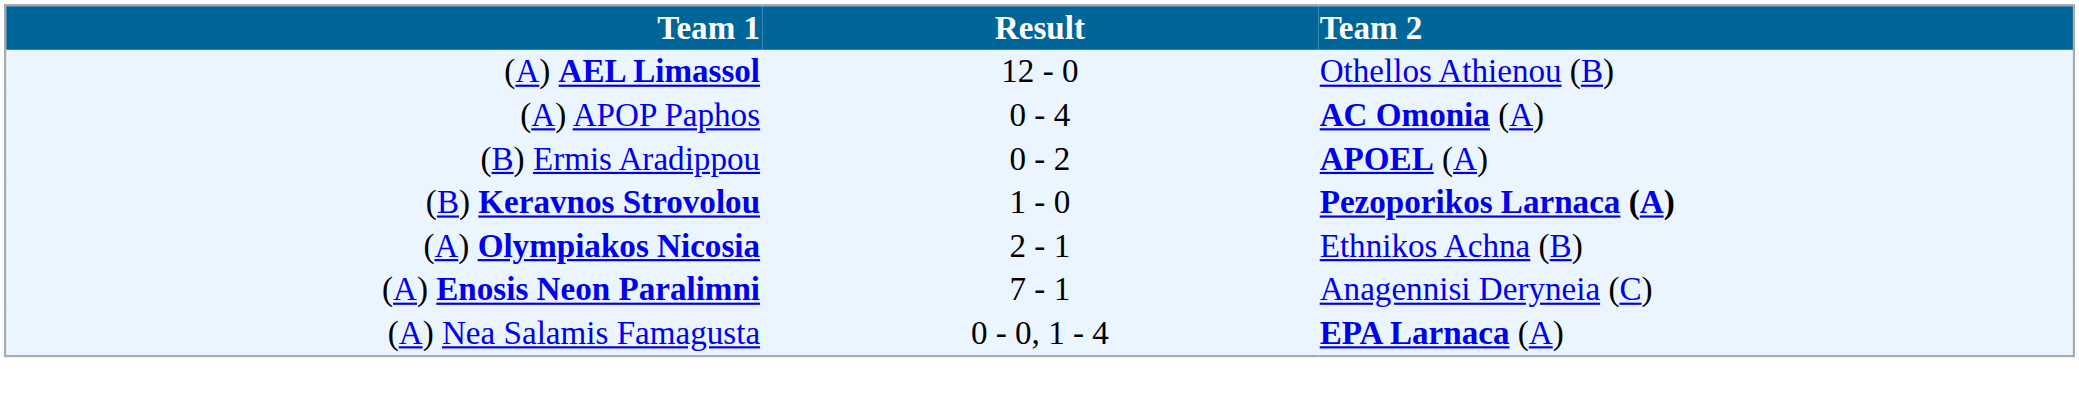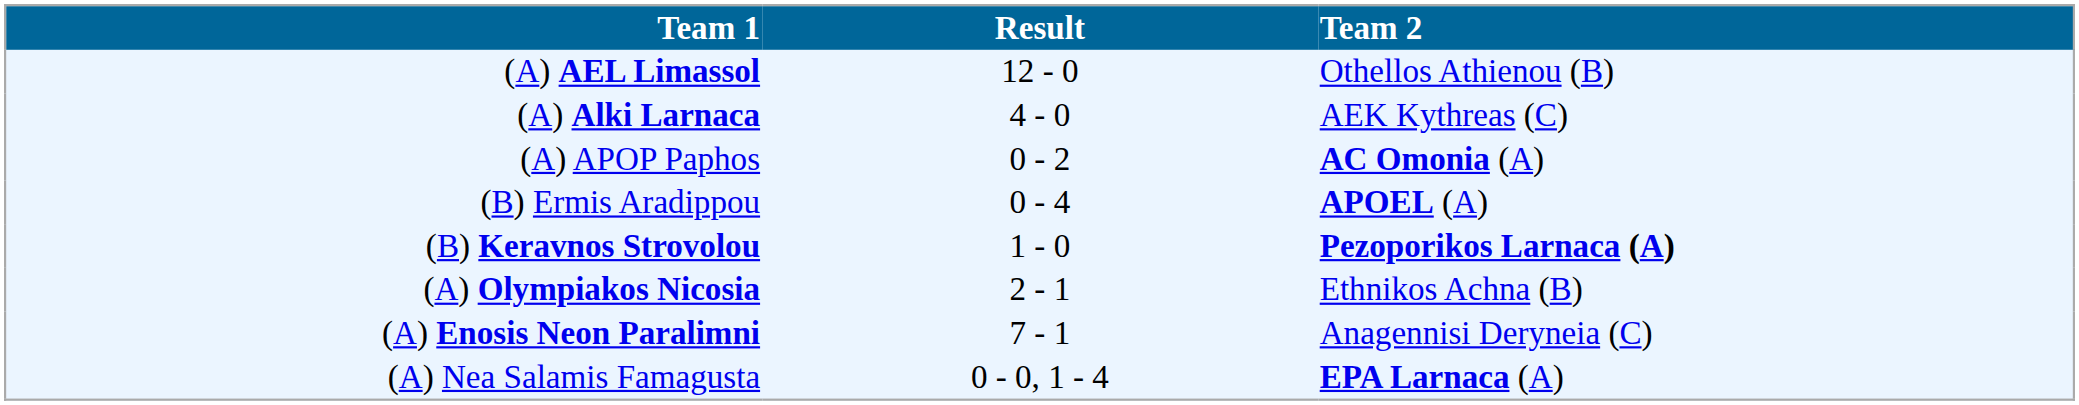 <table cellspacing="0" style="background: #EBF5FF; border: 1px #aaa solid; border-collapse: collapse; font-size: 95%;" width=60%>
 <tr bgcolor=#006699 style="color:white;">
 <th width=30% align="right">Team 1</th>
 <th width=22% align="center">Result</th>
 <th width=30% align="left">Team 2</th>
 </tr>
 <tr>
 <td align=right>(<a href='#'>A</a>) <strong><a href='#'>AEL Limassol</a></strong></td>
 <td align=center>12 - 0</td>
 <td align=left><a href='#'>Othellos Athienou</a> (<a href='#'>B</a>)</td>
 </tr>
 <tr>
+<td align=right>(<a href='#'>A</a>) <strong><a href='#'>Alki Larnaca</a></strong></td>
+<td align=center>4 - 0</td>
+<td align=left><a href='#'>AEK Kythreas</a> (<a href='#'>C</a>)</td>
+</tr>
+<tr>
 <td align=right>(<a href='#'>A</a>) <a href='#'>APOP Paphos</a></td>
-<td align=center>0 - 4</td>
+<td align=center>0 - 2</td>
 <td align=left><strong><a href='#'>AC Omonia</a></strong> (<a href='#'>A</a>)</td>
 </tr>
 <tr>
 <td align=right>(<a href='#'>B</a>) <a href='#'>Ermis Aradippou</a></td>
-<td align=center>0 - 2</td>
+<td align=center>0 - 4</td>
 <td align=left><strong><a href='#'>APOEL</a></strong> (<a href='#'>A</a>)</td>
 </tr>
 <tr>
 <td align=right>(<a href='#'>B</a>) <strong><a href='#'>Keravnos Strovolou</a></strong></td>
 <td align=center>1 - 0</td>
 <td align=left><strong><a href='#'>Pezoporikos Larnaca</a> (<a href='#'>A</a>)</strong></td>
 </tr>
 <tr>
 <td align=right>(<a href='#'>A</a>) <strong><a href='#'>Olympiakos Nicosia</a></strong></td>
 <td align=center>2 - 1</td>
 <td align=left><a href='#'>Ethnikos Achna</a> (<a href='#'>B</a>)</td>
 </tr>
 <tr>
 <td align=right>(<a href='#'>A</a>) <strong><a href='#'>Enosis Neon Paralimni</a></strong></td>
 <td align=center>7 - 1</td>
 <td align=left><a href='#'>Anagennisi Deryneia</a> (<a href='#'>C</a>)</td>
 </tr>
 <tr>
 <td align=right>(<a href='#'>A</a>) <a href='#'>Nea Salamis Famagusta</a></td>
 <td align=center>0 - 0, 1 - 4</td>
 <td align=left><strong><a href='#'>EPA Larnaca</a></strong> (<a href='#'>A</a>)</td>
 </tr>
 <tr>
 </tr>
 </table>
